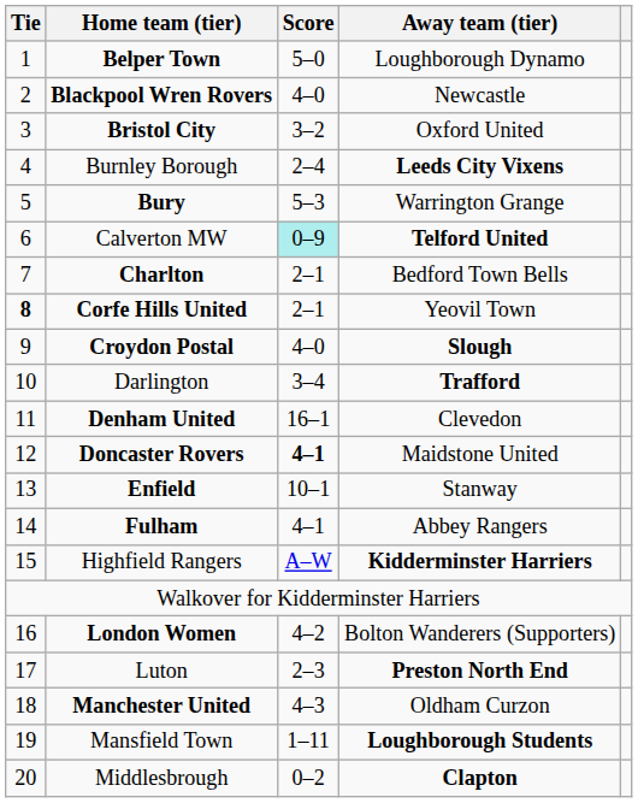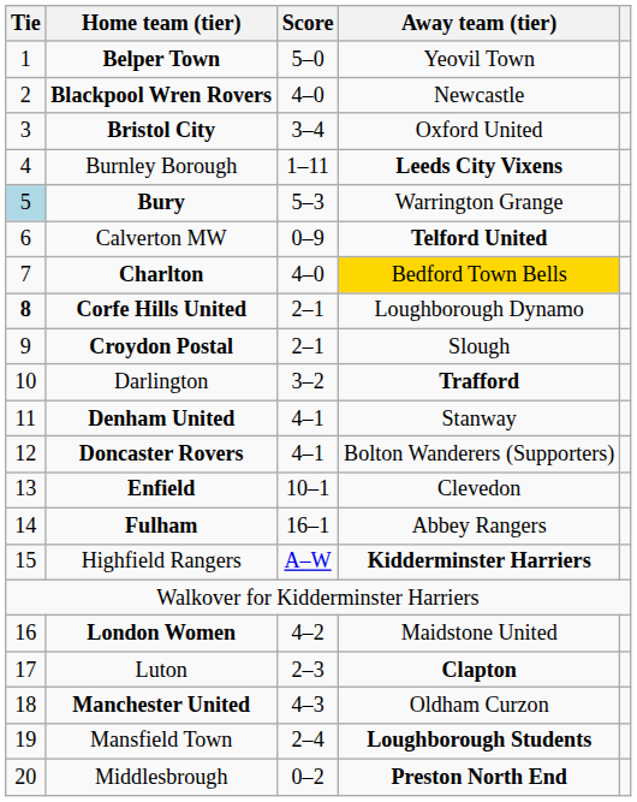 <table class="wikitable" style="text-align:center; font-size:85%">
 <tr>
 <th>Tie</th>
 <th>Home team (tier)</th>
 <th>Score</th>
 <th>Away team (tier)</th>
 <th></th>
 </tr>
 <tr>
 <td align="center">1</td>
 <td><strong>Belper Town</strong></td>
 <td align="center">5–0</td>
-<td>Loughborough Dynamo</td>
+<td>Yeovil Town</td>
 <td></td>
 </tr>
 <tr>
 <td align="center">2</td>
 <td><strong>Blackpool Wren Rovers</strong></td>
 <td align="center">4–0</td>
 <td>Newcastle</td>
 <td></td>
 </tr>
 <tr>
 <td align="center">3</td>
 <td><strong>Bristol City</strong></td>
-<td align="center">3–2</td>
+<td align="center">3–4</td>
 <td>Oxford United</td>
 <td></td>
 </tr>
 <tr>
 <td align="center">4</td>
 <td>Burnley Borough</td>
-<td align="center">2–4</td>
+<td align="center">1–11</td>
 <td><strong>Leeds City Vixens</strong></td>
 <td></td>
 </tr>
 <tr>
-<td align="center">5</td>
+<td align="center" style="background: lightblue;">5</td>
 <td><strong>Bury</strong></td>
 <td align="center">5–3</td>
 <td>Warrington Grange</td>
 <td></td>
 </tr>
 <tr>
 <td align="center">6</td>
 <td>Calverton MW</td>
-<td align="center" style="background: paleturquoise;">0–9</td>
+<td align="center">0–9</td>
 <td><strong>Telford United</strong></td>
 <td></td>
 </tr>
 <tr>
 <td align="center">7</td>
 <td><strong>Charlton</strong></td>
-<td align="center">2–1</td>
-<td>Bedford Town Bells</td>
+<td align="center">4–0</td>
+<td style="background: gold;">Bedford Town Bells</td>
 <td></td>
 </tr>
 <tr>
 <td align="center"><strong>8</strong></td>
 <td><strong>Corfe Hills United</strong></td>
 <td align="center">2–1</td>
-<td>Yeovil Town</td>
+<td>Loughborough Dynamo</td>
 <td></td>
 </tr>
 <tr>
 <td align="center">9</td>
 <td><strong>Croydon Postal</strong></td>
-<td align="center">4–0</td>
-<td><strong>Slough</strong></td>
+<td align="center">2–1</td>
+<td>Slough</td>
 <td></td>
 </tr>
 <tr>
 <td align="center">10</td>
 <td>Darlington</td>
-<td align="center">3–4</td>
+<td align="center">3–2</td>
 <td><strong>Trafford</strong></td>
 <td></td>
 </tr>
 <tr>
 <td align="center">11</td>
 <td><strong>Denham United</strong></td>
-<td align="center">16–1</td>
-<td>Clevedon</td>
+<td align="center">4–1</td>
+<td>Stanway</td>
 <td></td>
 </tr>
 <tr>
 <td align="center">12</td>
 <td><strong>Doncaster Rovers</strong></td>
-<td align="center"><strong>4–1</strong></td>
-<td>Maidstone United</td>
+<td align="center">4–1</td>
+<td>Bolton Wanderers (Supporters)</td>
 <td></td>
 </tr>
 <tr>
 <td align="center">13</td>
 <td><strong>Enfield</strong></td>
 <td align="center">10–1</td>
-<td>Stanway</td>
+<td>Clevedon</td>
 <td></td>
 </tr>
 <tr>
 <td align="center">14</td>
 <td><strong>Fulham</strong></td>
-<td align="center">4–1</td>
+<td align="center">16–1</td>
 <td>Abbey Rangers</td>
 <td></td>
 </tr>
 <tr>
 <td align="center">15</td>
 <td>Highfield Rangers</td>
 <td align="center"><a href='#'>A–W</a></td>
 <td><strong>Kidderminster Harriers</strong></td>
 <td></td>
 </tr>
 <tr>
 <td colspan="5" align="center">Walkover for Kidderminster Harriers</td>
 </tr>
 <tr>
 <td align="center">16</td>
 <td><strong>London Women</strong></td>
 <td align="center">4–2</td>
-<td>Bolton Wanderers (Supporters)</td>
+<td>Maidstone United</td>
 <td></td>
 </tr>
 <tr>
 <td align="center">17</td>
 <td>Luton</td>
 <td align="center">2–3</td>
-<td><strong>Preston North End</strong></td>
+<td><strong>Clapton</strong></td>
 <td></td>
 </tr>
 <tr>
 <td align="center">18</td>
 <td><strong>Manchester United</strong></td>
 <td align="center">4–3</td>
 <td>Oldham Curzon</td>
 <td></td>
 </tr>
 <tr>
 <td align="center">19</td>
 <td>Mansfield Town</td>
-<td align="center">1–11</td>
+<td align="center">2–4</td>
 <td><strong>Loughborough Students</strong></td>
 <td></td>
 </tr>
 <tr>
 <td align="center">20</td>
 <td>Middlesbrough</td>
 <td align="center">0–2</td>
-<td><strong>Clapton</strong></td>
+<td><strong>Preston North End</strong></td>
 <td></td>
 </tr>
 </table>
